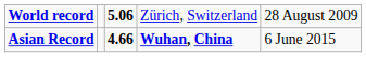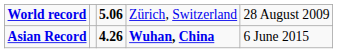 <table class="wikitable">
 <tr>
 <td><strong><a href='#'>World record</a></strong></td>
 <td></td>
 <td><strong>5.06</strong></td>
 <td><a href='#'>Zürich</a>, <a href='#'>Switzerland</a></td>
 <td>28 August 2009</td>
 </tr>
 <tr>
 <td><strong><a href='#'>Asian Record</a></strong></td>
 <td></td>
-<td><strong>4.66</strong></td>
+<td><strong>4.26</strong></td>
 <td><strong><a href='#'>Wuhan</a>, <a href='#'>China</a></strong></td>
 <td>6 June 2015</td>
 </tr>
 </table>
